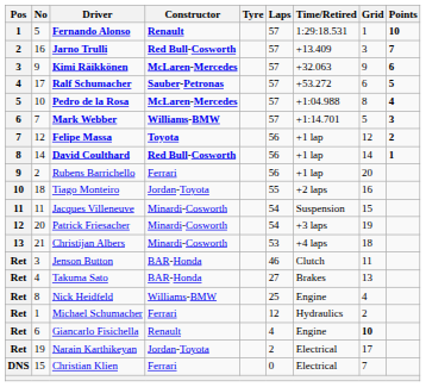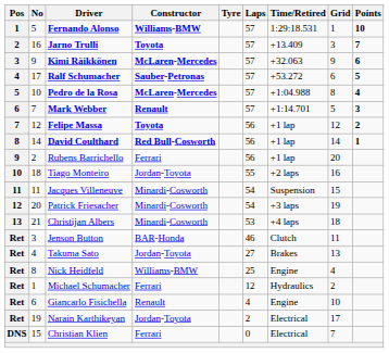 <table class="wikitable" style="font-size:85%">
 <tr>
 <th>Pos</th>
 <th>No</th>
 <th>Driver</th>
 <th>Constructor</th>
 <th>Tyre</th>
 <th>Laps</th>
 <th>Time/Retired</th>
 <th>Grid</th>
 <th>Points</th>
 </tr>
 <tr>
 <th>1</th>
 <td>5</td>
 <td> <strong><a href='#'>Fernando Alonso</a></strong></td>
-<td><strong><a href='#'>Renault</a></strong></td>
+<td><strong><a href='#'>Williams</a>-<a href='#'>BMW</a></strong></td>
 <td></td>
 <td>57</td>
 <td>1:29:18.531</td>
 <td>1</td>
 <td><strong>10</strong></td>
 </tr>
 <tr>
 <th>2</th>
 <td>16</td>
 <td> <strong><a href='#'>Jarno Trulli</a></strong></td>
-<td><strong><a href='#'>Red Bull</a>-<a href='#'>Cosworth</a></strong></td>
+<td><strong><a href='#'>Toyota</a></strong></td>
 <td></td>
 <td>57</td>
 <td>+13.409</td>
 <td>3</td>
 <td><strong>7</strong></td>
 </tr>
 <tr>
 <th>3</th>
 <td>9</td>
 <td> <strong><a href='#'>Kimi Räikkönen</a></strong></td>
 <td><strong><a href='#'>McLaren</a>-<a href='#'>Mercedes</a></strong></td>
 <td></td>
 <td>57</td>
 <td>+32.063</td>
 <td>9</td>
 <td><strong>6</strong></td>
 </tr>
 <tr>
 <th>4</th>
 <td>17</td>
 <td> <strong><a href='#'>Ralf Schumacher</a></strong></td>
 <td><strong><a href='#'>Sauber</a>-<a href='#'>Petronas</a></strong></td>
 <td></td>
 <td>57</td>
 <td>+53.272</td>
 <td>6</td>
 <td><strong>5</strong></td>
 </tr>
 <tr>
 <th>5</th>
 <td>10</td>
 <td> <strong><a href='#'>Pedro de la Rosa</a></strong></td>
 <td><strong><a href='#'>McLaren</a>-<a href='#'>Mercedes</a></strong></td>
 <td></td>
 <td>57</td>
 <td>+1:04.988</td>
 <td>8</td>
 <td><strong>4</strong></td>
 </tr>
 <tr>
 <th>6</th>
 <td>7</td>
 <td> <strong><a href='#'>Mark Webber</a></strong></td>
-<td><strong><a href='#'>Williams</a>-<a href='#'>BMW</a></strong></td>
+<td><strong><a href='#'>Renault</a></strong></td>
 <td></td>
 <td>57</td>
 <td>+1:14.701</td>
 <td>5</td>
 <td><strong>3</strong></td>
 </tr>
 <tr>
 <th>7</th>
 <td>12</td>
 <td> <strong><a href='#'>Felipe Massa</a></strong></td>
 <td><strong><a href='#'>Toyota</a></strong></td>
 <td></td>
 <td>56</td>
 <td>+1 lap</td>
 <td>12</td>
 <td><strong>2</strong></td>
 </tr>
 <tr>
 <th>8</th>
 <td>14</td>
 <td> <strong><a href='#'>David Coulthard</a></strong></td>
 <td><strong><a href='#'>Red Bull</a>-<a href='#'>Cosworth</a></strong></td>
 <td></td>
 <td>56</td>
 <td>+1 lap</td>
 <td>14</td>
 <td><strong>1</strong></td>
 </tr>
 <tr>
 <th>9</th>
 <td>2</td>
 <td> <a href='#'>Rubens Barrichello</a></td>
 <td><a href='#'>Ferrari</a></td>
 <td></td>
 <td>56</td>
 <td>+1 lap</td>
 <td>20</td>
 <td> </td>
 </tr>
 <tr>
 <th>10</th>
 <td>18</td>
 <td> <a href='#'>Tiago Monteiro</a></td>
 <td><a href='#'>Jordan</a>-<a href='#'>Toyota</a></td>
 <td></td>
 <td>55</td>
 <td>+2 laps</td>
 <td>16</td>
 <td> </td>
 </tr>
 <tr>
 <th>11</th>
 <td>11</td>
 <td> <a href='#'>Jacques Villeneuve</a></td>
 <td><a href='#'>Minardi</a>-<a href='#'>Cosworth</a></td>
 <td></td>
 <td>54</td>
 <td>Suspension</td>
 <td>15</td>
 <td> </td>
 </tr>
 <tr>
 <th>12</th>
 <td>20</td>
 <td> <a href='#'>Patrick Friesacher</a></td>
 <td><a href='#'>Minardi</a>-<a href='#'>Cosworth</a></td>
 <td></td>
 <td>54</td>
 <td>+3 laps</td>
 <td>19</td>
 <td> </td>
 </tr>
 <tr>
 <th>13</th>
 <td>21</td>
 <td> <a href='#'>Christijan Albers</a></td>
 <td><a href='#'>Minardi</a>-<a href='#'>Cosworth</a></td>
 <td></td>
 <td>53</td>
 <td>+4 laps</td>
 <td>18</td>
 <td> </td>
 </tr>
 <tr>
 <th>Ret</th>
 <td>3</td>
 <td> <a href='#'>Jenson Button</a></td>
 <td><a href='#'>BAR</a>-<a href='#'>Honda</a></td>
 <td></td>
 <td>46</td>
 <td>Clutch</td>
 <td>11</td>
 <td> </td>
 </tr>
 <tr>
 <th>Ret</th>
 <td>4</td>
 <td> <a href='#'>Takuma Sato</a></td>
-<td><a href='#'>BAR</a>-<a href='#'>Honda</a></td>
+<td><a href='#'>Jordan</a>-<a href='#'>Toyota</a></td>
 <td></td>
 <td>27</td>
 <td>Brakes</td>
 <td>13</td>
 <td> </td>
 </tr>
 <tr>
 <th>Ret</th>
 <td>8</td>
 <td> <a href='#'>Nick Heidfeld</a></td>
 <td><a href='#'>Williams</a>-<a href='#'>BMW</a></td>
 <td></td>
 <td>25</td>
 <td>Engine</td>
 <td>4</td>
 <td> </td>
 </tr>
 <tr>
 <th>Ret</th>
 <td>1</td>
 <td> <a href='#'>Michael Schumacher</a></td>
 <td><a href='#'>Ferrari</a></td>
 <td></td>
 <td>12</td>
 <td>Hydraulics</td>
 <td>2</td>
 <td> </td>
 </tr>
 <tr>
 <th>Ret</th>
 <td>6</td>
 <td> <a href='#'>Giancarlo Fisichella</a></td>
 <td><a href='#'>Renault</a></td>
 <td></td>
 <td>4</td>
 <td>Engine</td>
-<td><strong>10</strong></td>
+<td>10</td>
 <td> </td>
 </tr>
 <tr>
 <th>Ret</th>
 <td>19</td>
 <td> <a href='#'>Narain Karthikeyan</a></td>
 <td><a href='#'>Jordan</a>-<a href='#'>Toyota</a></td>
 <td></td>
 <td>2</td>
 <td>Electrical</td>
 <td>17</td>
 <td> </td>
 </tr>
 <tr>
 <th>DNS</th>
 <td>15</td>
 <td> <a href='#'>Christian Klien</a></td>
 <td><a href='#'>Ferrari</a></td>
 <td></td>
 <td>0</td>
 <td>Electrical</td>
 <td>7</td>
 <td> </td>
 </tr>
 <tr>
 <th colspan="9"></th>
 </tr>
 </table>
